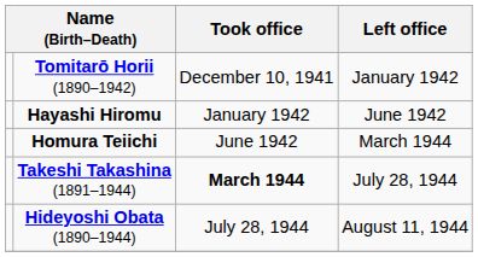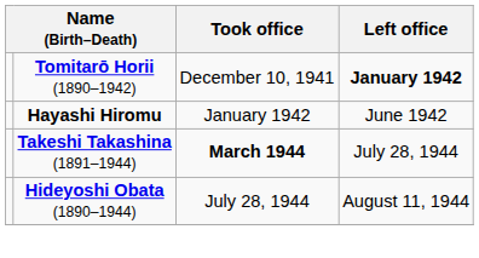 <table class="wikitable" style="text-align: center;">
 <tr>
 <th colspan=2>Name<br><small>(Birth–Death)</small></th>
 <th>Took office</th>
 <th>Left office</th>
 </tr>
 <tr>
 <td></td>
 <td><strong><a href='#'>Tomitarō Horii</a></strong><br><small>(1890–1942)</small></td>
 <td>December 10, 1941</td>
-<td>January 1942</td>
+<td><strong>January 1942</strong></td>
 </tr>
 <tr>
 <td></td>
 <td><strong>Hayashi Hiromu</strong></td>
 <td>January 1942</td>
 <td>June 1942</td>
-</tr>
-<tr>
-<td></td>
-<td><strong>Homura Teiichi</strong></td>
-<td>June 1942</td>
-<td>March 1944</td>
 </tr>
 <tr>
 <td></td>
 <td><strong><a href='#'>Takeshi Takashina</a></strong><br><small>(1891–1944)</small></td>
 <td><strong>March 1944</strong></td>
 <td>July 28, 1944</td>
 </tr>
 <tr>
 <td></td>
 <td><strong><a href='#'>Hideyoshi Obata</a></strong><br><small>(1890–1944)</small></td>
 <td>July 28, 1944</td>
 <td>August 11, 1944</td>
 </tr>
 <tr>
 </tr>
 </table>
